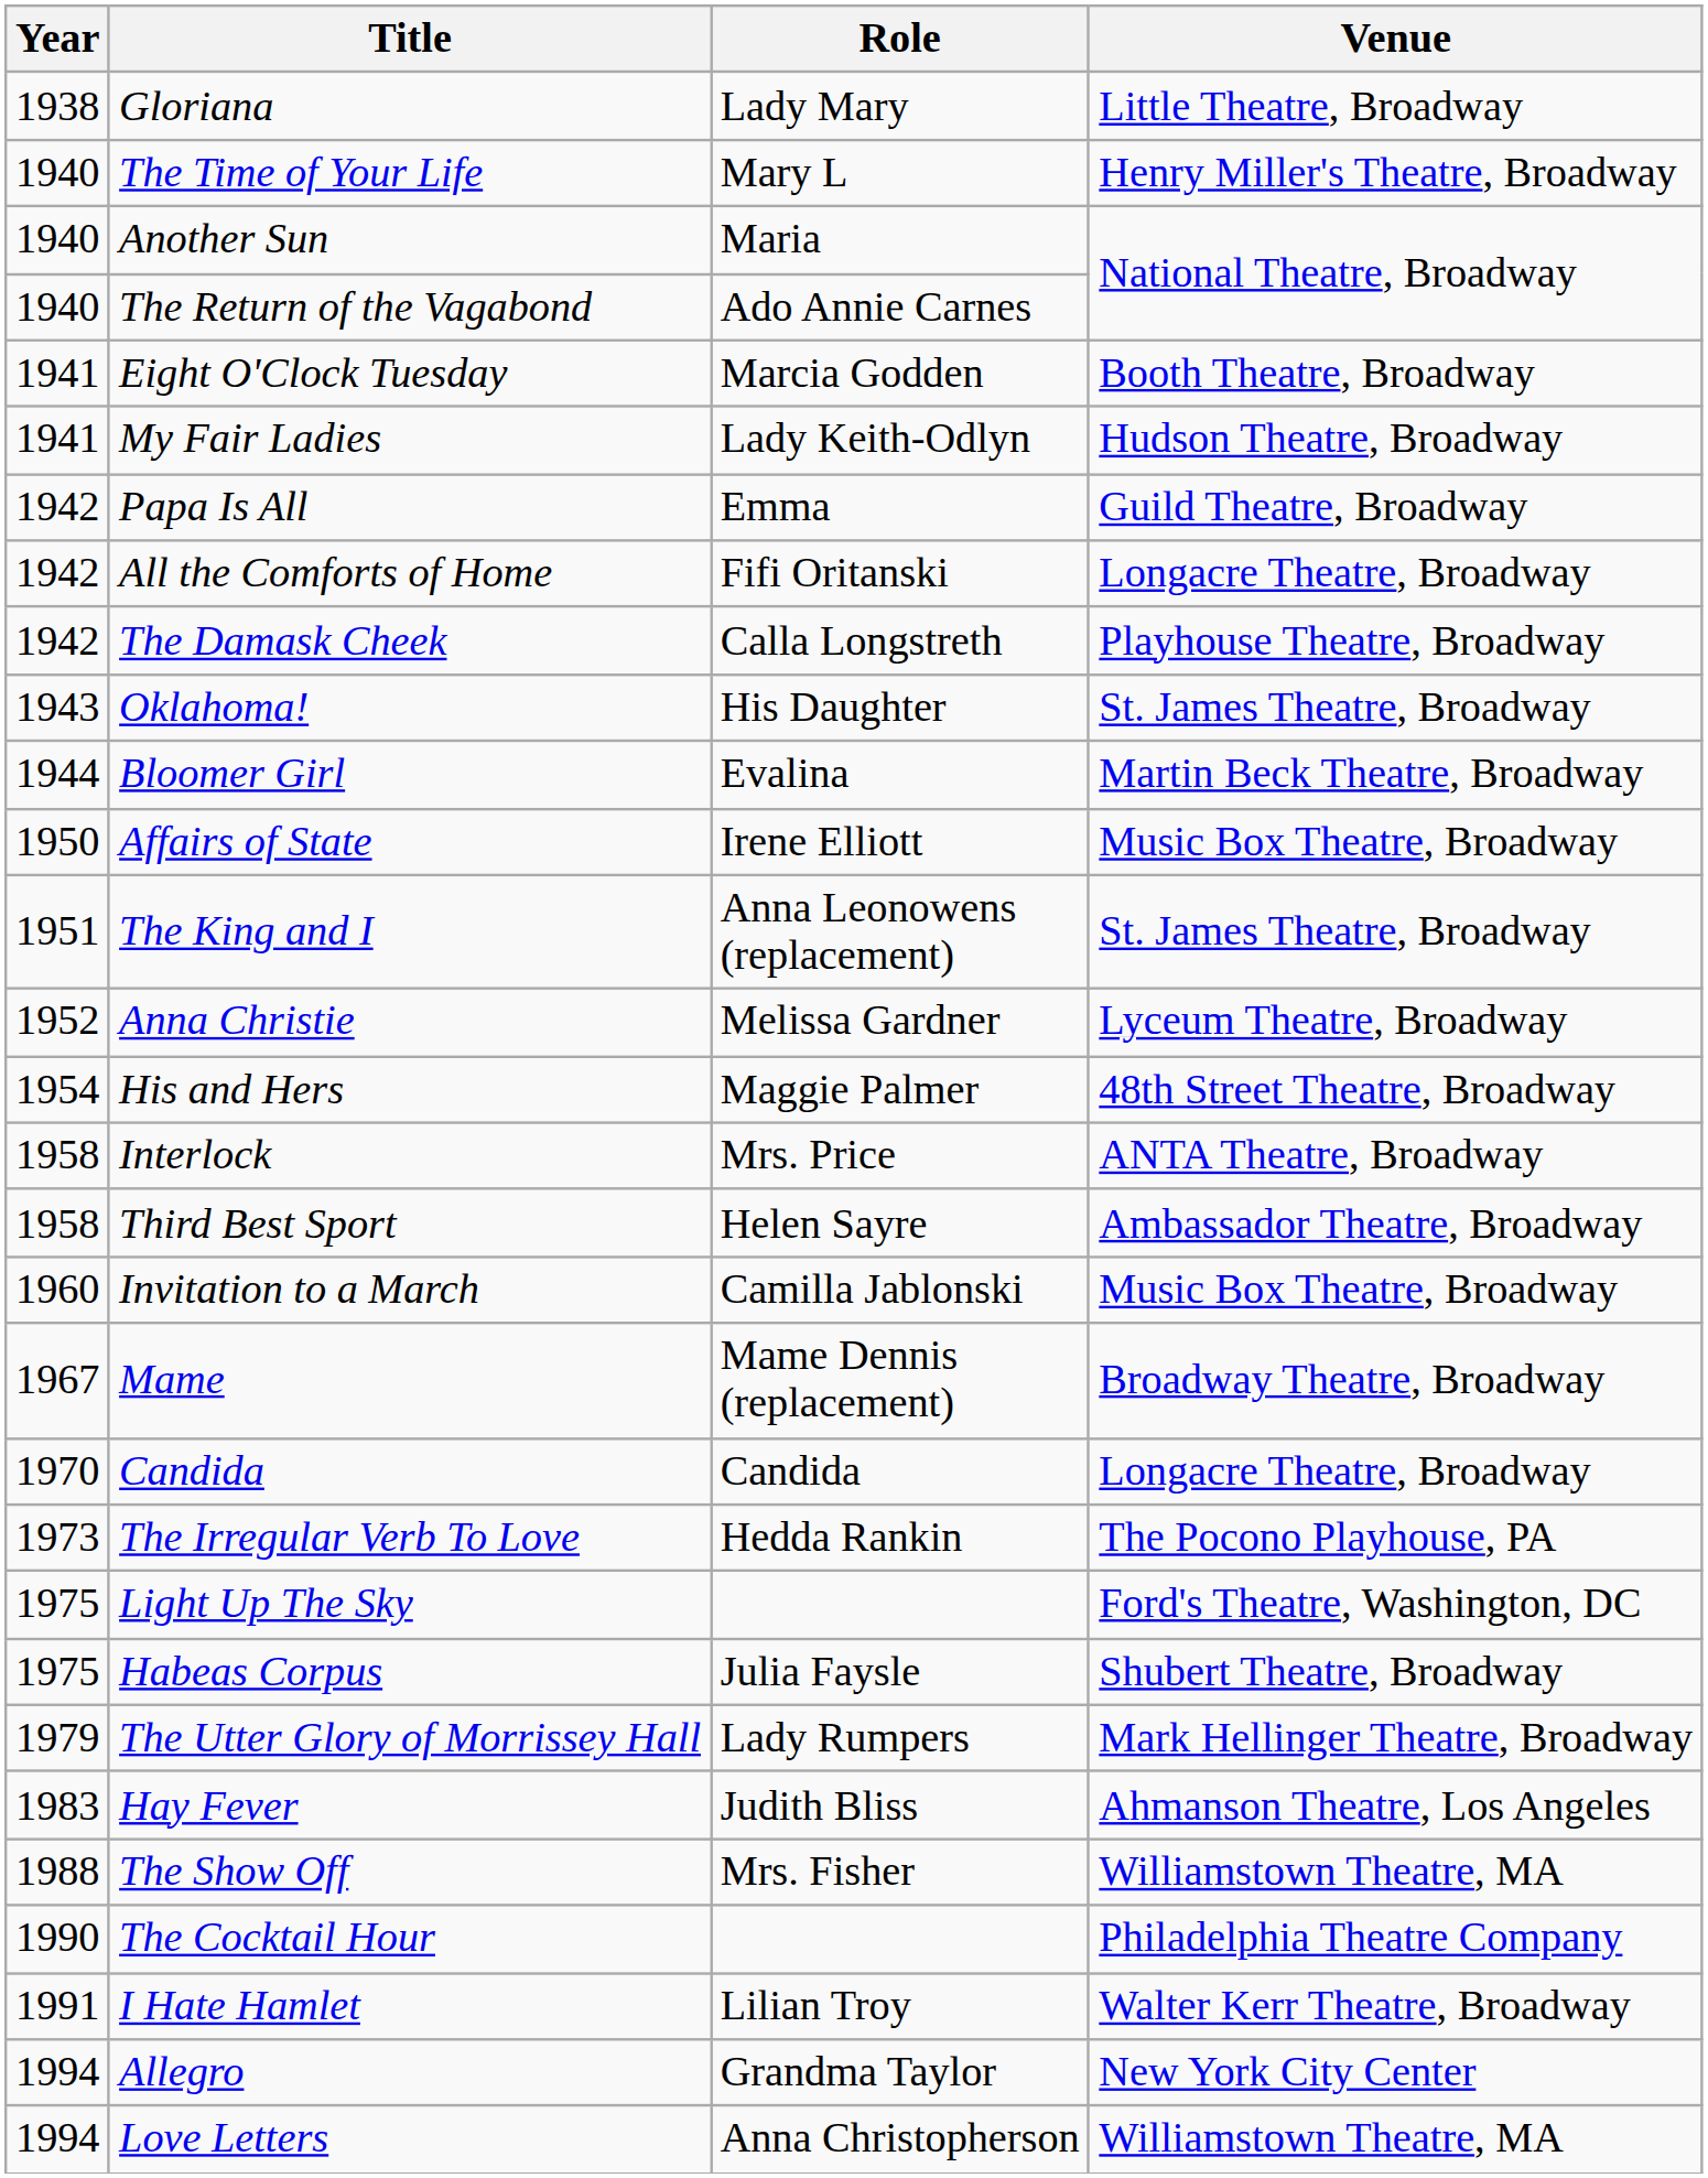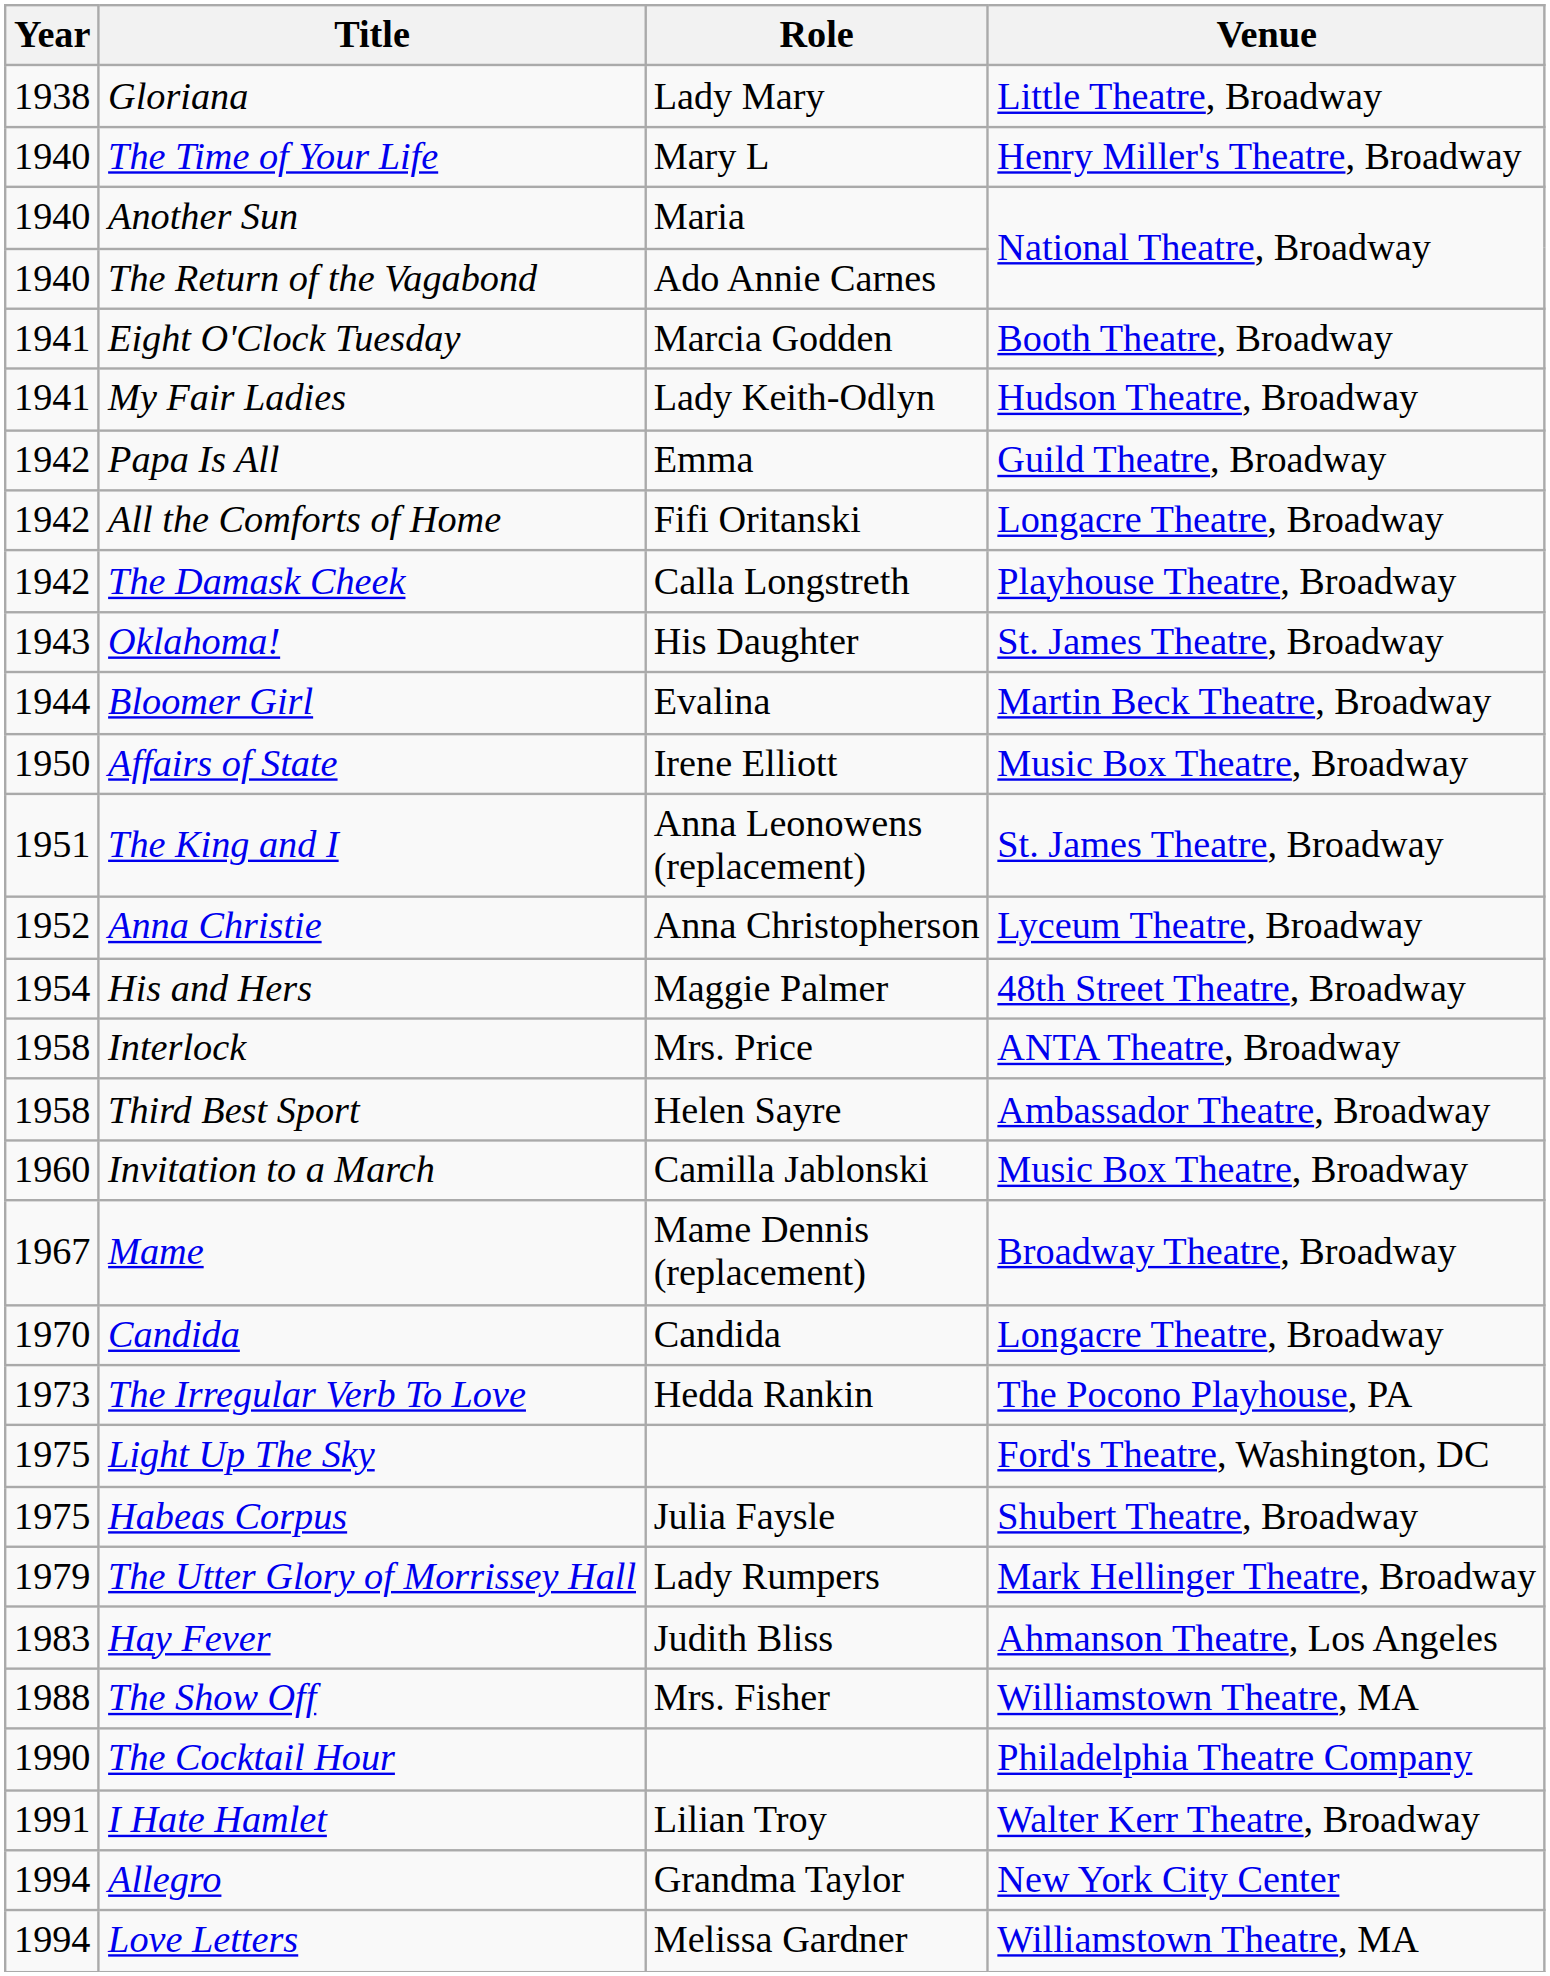 <table class="wikitable">
 <tr>
 <th>Year</th>
 <th>Title</th>
 <th>Role</th>
 <th class="unsortable">Venue</th>
 </tr>
 <tr>
 <td>1938</td>
 <td><em>Gloriana</em></td>
 <td>Lady Mary</td>
 <td><a href='#'>Little Theatre</a>, Broadway</td>
 </tr>
 <tr>
 <td>1940</td>
 <td><em><a href='#'>The Time of Your Life</a></em></td>
 <td>Mary L</td>
 <td><a href='#'>Henry Miller's Theatre</a>, Broadway</td>
 </tr>
 <tr>
 <td>1940</td>
 <td><em>Another Sun</em></td>
 <td>Maria</td>
 <td rowspan=2><a href='#'>National Theatre</a>, Broadway</td>
 </tr>
 <tr>
 <td>1940</td>
 <td><em>The Return of the Vagabond</em></td>
 <td>Ado Annie Carnes</td>
 </tr>
 <tr>
 <td>1941</td>
 <td><em>Eight O'Clock Tuesday</em></td>
 <td>Marcia Godden</td>
 <td><a href='#'>Booth Theatre</a>, Broadway</td>
 </tr>
 <tr>
 <td>1941</td>
 <td><em>My Fair Ladies</em></td>
 <td>Lady Keith-Odlyn</td>
 <td><a href='#'>Hudson Theatre</a>, Broadway</td>
 </tr>
 <tr>
 <td>1942</td>
 <td><em>Papa Is All</em></td>
 <td>Emma</td>
 <td><a href='#'>Guild Theatre</a>, Broadway</td>
 </tr>
 <tr>
 <td>1942</td>
 <td><em>All the Comforts of Home</em></td>
 <td>Fifi Oritanski</td>
 <td><a href='#'>Longacre Theatre</a>, Broadway</td>
 </tr>
 <tr>
 <td>1942</td>
 <td><em><a href='#'>The Damask Cheek</a></em></td>
 <td>Calla Longstreth</td>
 <td><a href='#'>Playhouse Theatre</a>, Broadway</td>
 </tr>
 <tr>
 <td>1943</td>
 <td><em><a href='#'>Oklahoma!</a></em></td>
 <td>His Daughter</td>
 <td><a href='#'>St. James Theatre</a>, Broadway</td>
 </tr>
 <tr>
 <td>1944</td>
 <td><em><a href='#'>Bloomer Girl</a></em></td>
 <td>Evalina</td>
 <td><a href='#'>Martin Beck Theatre</a>, Broadway</td>
 </tr>
 <tr>
 <td>1950</td>
 <td><em><a href='#'>Affairs of State</a></em></td>
 <td>Irene Elliott</td>
 <td><a href='#'>Music Box Theatre</a>, Broadway</td>
 </tr>
 <tr>
 <td>1951</td>
 <td><em><a href='#'>The King and I</a></em></td>
 <td>Anna Leonowens <br> (replacement)</td>
 <td><a href='#'>St. James Theatre</a>, Broadway</td>
 </tr>
 <tr>
 <td>1952</td>
 <td><em><a href='#'>Anna Christie</a></em></td>
-<td>Melissa Gardner</td>
+<td>Anna Christopherson</td>
 <td><a href='#'>Lyceum Theatre</a>, Broadway</td>
 </tr>
 <tr>
 <td>1954</td>
 <td><em>His and Hers</em></td>
 <td>Maggie Palmer</td>
 <td><a href='#'>48th Street Theatre</a>, Broadway</td>
 </tr>
 <tr>
 <td>1958</td>
 <td><em>Interlock</em></td>
 <td>Mrs. Price</td>
 <td><a href='#'>ANTA Theatre</a>, Broadway</td>
 </tr>
 <tr>
 <td>1958</td>
 <td><em>Third Best Sport</em></td>
 <td>Helen Sayre</td>
 <td><a href='#'>Ambassador Theatre</a>, Broadway</td>
 </tr>
 <tr>
 <td>1960</td>
 <td><em>Invitation to a March</em></td>
 <td>Camilla Jablonski</td>
 <td><a href='#'>Music Box Theatre</a>, Broadway</td>
 </tr>
 <tr>
 <td>1967</td>
 <td><em><a href='#'>Mame</a></em></td>
 <td>Mame Dennis <br> (replacement)</td>
 <td><a href='#'>Broadway Theatre</a>, Broadway</td>
 </tr>
 <tr>
 <td>1970</td>
 <td><em><a href='#'>Candida</a></em></td>
 <td>Candida</td>
 <td><a href='#'>Longacre Theatre</a>, Broadway</td>
 </tr>
 <tr>
 <td>1973</td>
 <td><em><a href='#'>The Irregular Verb To Love</a></em></td>
 <td>Hedda Rankin</td>
 <td><a href='#'>The Pocono Playhouse</a>, PA</td>
 </tr>
 <tr>
 <td>1975</td>
 <td><em><a href='#'>Light Up The Sky</a></em></td>
 <td></td>
 <td><a href='#'>Ford's Theatre</a>, Washington, DC</td>
 </tr>
 <tr>
 <td>1975</td>
 <td><em><a href='#'>Habeas Corpus</a></em></td>
 <td>Julia Faysle</td>
 <td><a href='#'>Shubert Theatre</a>, Broadway</td>
 </tr>
 <tr>
 <td>1979</td>
 <td><em><a href='#'>The Utter Glory of Morrissey Hall</a></em></td>
 <td>Lady Rumpers</td>
 <td><a href='#'>Mark Hellinger Theatre</a>, Broadway</td>
 </tr>
 <tr>
 <td>1983</td>
 <td><em><a href='#'>Hay Fever</a></em></td>
 <td>Judith Bliss</td>
 <td><a href='#'>Ahmanson Theatre</a>, Los Angeles</td>
 </tr>
 <tr>
 <td>1988</td>
 <td><em><a href='#'>The Show Off</a></em></td>
 <td>Mrs. Fisher</td>
 <td><a href='#'>Williamstown Theatre</a>, MA</td>
 </tr>
 <tr>
 <td>1990</td>
 <td><em><a href='#'>The Cocktail Hour</a></em></td>
 <td></td>
 <td><a href='#'>Philadelphia Theatre Company</a></td>
 </tr>
 <tr>
 <td>1991</td>
 <td><em><a href='#'>I Hate Hamlet</a></em></td>
 <td>Lilian Troy</td>
 <td><a href='#'>Walter Kerr Theatre</a>, Broadway</td>
 </tr>
 <tr>
 <td>1994</td>
 <td><em><a href='#'>Allegro</a></em></td>
 <td>Grandma Taylor</td>
 <td><a href='#'>New York City Center</a></td>
 </tr>
 <tr>
 <td>1994</td>
 <td><em><a href='#'>Love Letters</a></em></td>
-<td>Anna Christopherson</td>
+<td>Melissa Gardner</td>
 <td><a href='#'>Williamstown Theatre</a>, MA</td>
 </tr>
 </table>
